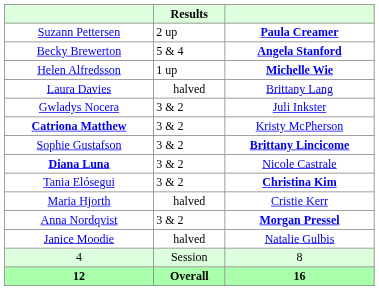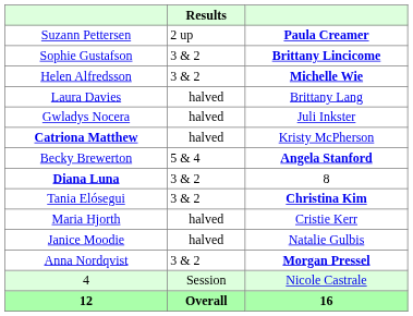 <table border="1" cellpadding="3" style="border-collapse:collapse; text-align:center;">
 <tr style="background:#dfd;">
 <th style="width:12em;"></th>
 <th style="width:5.5em;">Results</th>
 <th style="width:12em;"></th>
 </tr>
 <tr>
 <td><a href='#'>Suzann Pettersen</a></td>
 <td align=left> 2 up</td>
 <td><strong><a href='#'>Paula Creamer</a></strong></td>
 </tr>
 <tr>
-<td><a href='#'>Becky Brewerton</a></td>
-<td align=left> 5 & 4</td>
-<td><strong><a href='#'>Angela Stanford</a></strong></td>
+<td><a href='#'>Sophie Gustafson</a></td>
+<td align=left> 3 & 2</td>
+<td><strong><a href='#'>Brittany Lincicome</a></strong></td>
 </tr>
 <tr>
 <td><a href='#'>Helen Alfredsson</a></td>
-<td align=left> 1 up</td>
+<td align=left> 3 & 2</td>
 <td><strong><a href='#'>Michelle Wie</a></strong></td>
 </tr>
 <tr>
 <td><a href='#'>Laura Davies</a></td>
 <td>halved</td>
 <td><a href='#'>Brittany Lang</a></td>
 </tr>
 <tr>
 <td><a href='#'>Gwladys Nocera</a></td>
-<td align=left> 3 & 2</td>
+<td>halved</td>
 <td><a href='#'>Juli Inkster</a></td>
 </tr>
 <tr>
 <td><strong><a href='#'>Catriona Matthew</a></strong></td>
-<td align=left> 3 & 2</td>
+<td>halved</td>
 <td><a href='#'>Kristy McPherson</a></td>
 </tr>
 <tr>
-<td><a href='#'>Sophie Gustafson</a></td>
-<td align=left> 3 & 2</td>
-<td><strong><a href='#'>Brittany Lincicome</a></strong></td>
+<td><a href='#'>Becky Brewerton</a></td>
+<td align=left> 5 & 4</td>
+<td><strong><a href='#'>Angela Stanford</a></strong></td>
 </tr>
 <tr>
 <td><strong><a href='#'>Diana Luna</a></strong></td>
 <td align=left> 3 & 2</td>
-<td><a href='#'>Nicole Castrale</a></td>
+<td>8</td>
 </tr>
 <tr>
 <td><a href='#'>Tania Elósegui</a></td>
 <td align=left> 3 & 2</td>
 <td><strong><a href='#'>Christina Kim</a></strong></td>
 </tr>
 <tr>
 <td><a href='#'>Maria Hjorth</a></td>
 <td>halved</td>
 <td><a href='#'>Cristie Kerr</a></td>
 </tr>
 <tr>
+<td><a href='#'>Janice Moodie</a></td>
+<td>halved</td>
+<td><a href='#'>Natalie Gulbis</a></td>
+</tr>
+<tr>
 <td><a href='#'>Anna Nordqvist</a></td>
 <td align=left> 3 & 2</td>
 <td><strong><a href='#'>Morgan Pressel</a></strong></td>
 </tr>
-<tr>
-<td><a href='#'>Janice Moodie</a></td>
-<td>halved</td>
-<td><a href='#'>Natalie Gulbis</a></td>
-</tr>
 <tr style="background:#dfd;">
 <td>4</td>
 <td>Session</td>
-<td>8</td>
+<td><a href='#'>Nicole Castrale</a></td>
 </tr>
 <tr style="background:#afa;">
 <th>12</th>
 <th>Overall</th>
 <th>16</th>
 </tr>
 </table>
